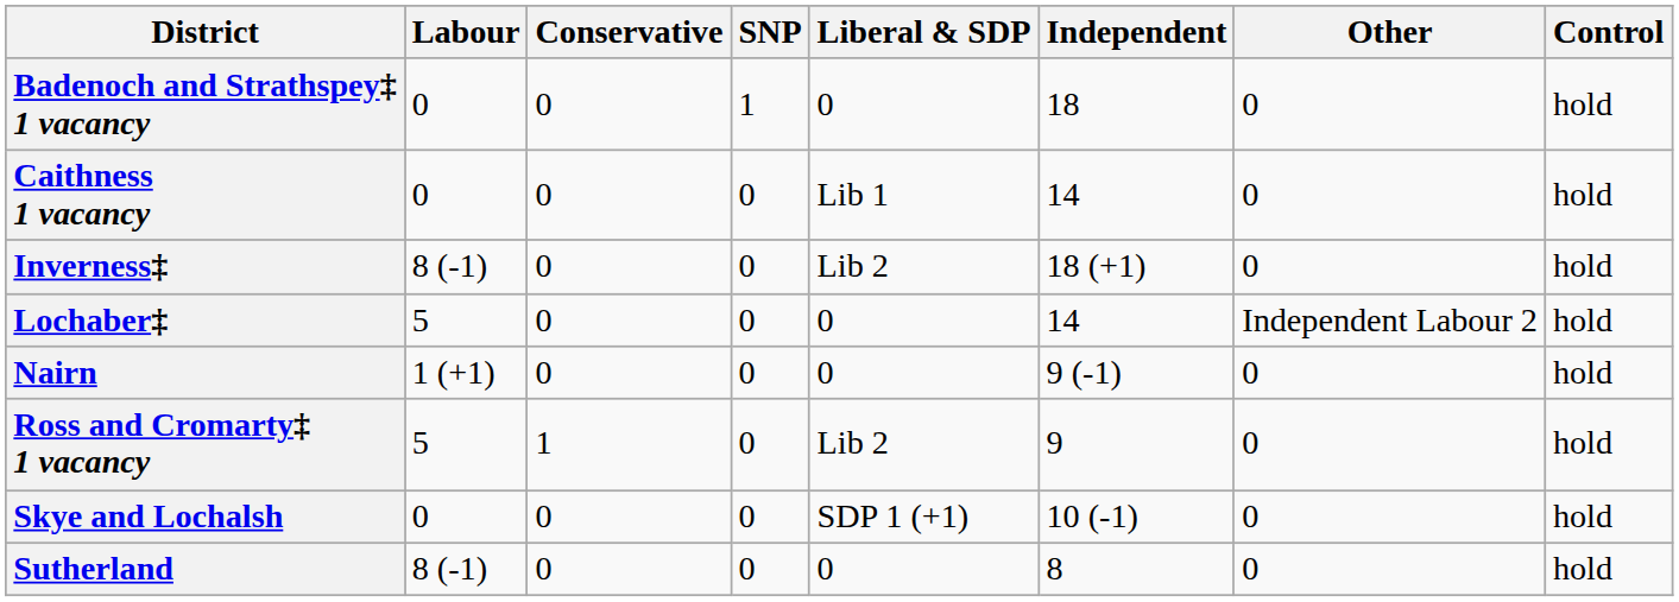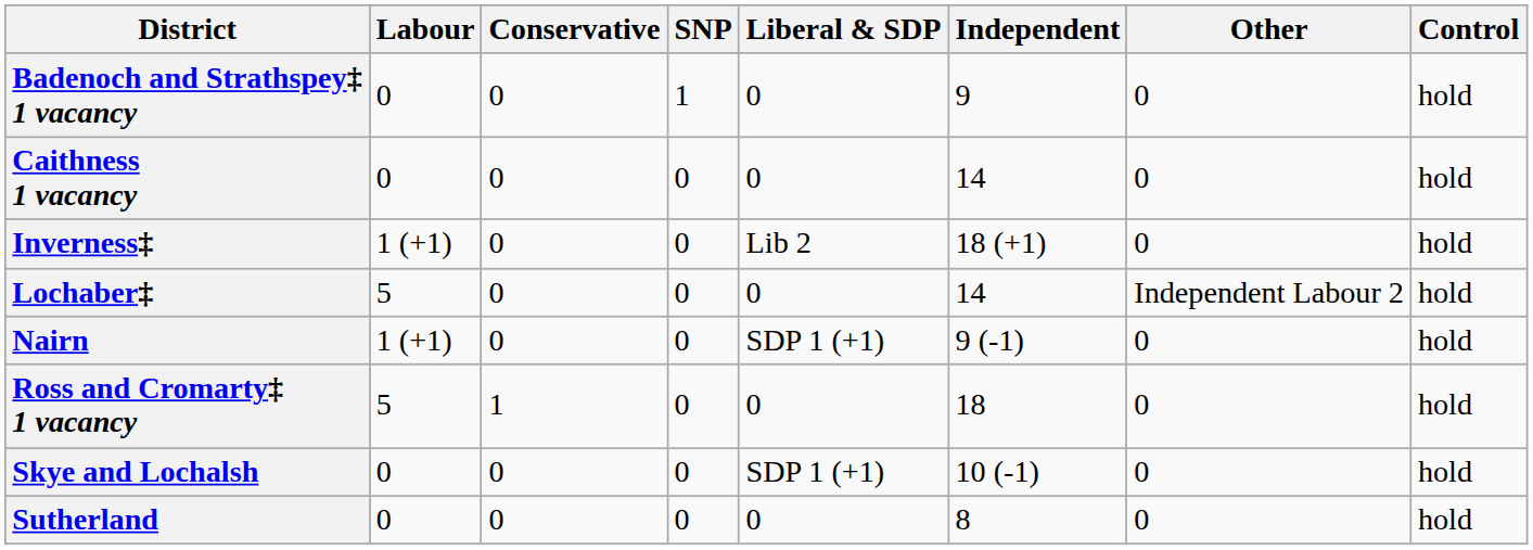 <table class="wikitable">
 <tr>
 <th scope="col">District</th>
 <th scope="col">Labour</th>
 <th scope="col">Conservative</th>
 <th scope="col">SNP</th>
 <th scope="col">Liberal & SDP</th>
 <th scope="col">Independent</th>
 <th scope="col">Other</th>
 <th scope="col" colspan=2>Control<br></th>
 </tr>
 <tr>
 <th scope="row" style="text-align: left;"><a href='#'>Badenoch and Strathspey</a>‡<br><em>1 vacancy</em></th>
 <td>0</td>
 <td>0</td>
 <td>1</td>
 <td>0</td>
-<td>18</td>
+<td>9</td>
 <td>0</td>
 <td> hold</td>
 </tr>
 <tr>
 <th scope="row" style="text-align: left;"><a href='#'>Caithness</a><br><em>1 vacancy</em></th>
 <td>0</td>
 <td>0</td>
 <td>0</td>
-<td>Lib 1</td>
+<td>0</td>
 <td>14</td>
 <td>0</td>
 <td> hold</td>
 </tr>
 <tr>
 <th scope="row" style="text-align: left;"><a href='#'>Inverness</a>‡</th>
-<td>8 (-1)</td>
+<td>1 (+1)</td>
 <td>0</td>
 <td>0</td>
 <td>Lib 2</td>
 <td>18 (+1)</td>
 <td>0</td>
 <td> hold</td>
 </tr>
 <tr>
 <th scope="row" style="text-align: left;"><a href='#'>Lochaber</a>‡</th>
 <td>5</td>
 <td>0</td>
 <td>0</td>
 <td>0</td>
 <td>14</td>
 <td>Independent Labour 2</td>
 <td> hold</td>
 </tr>
 <tr>
 <th scope="row" style="text-align: left;"><a href='#'>Nairn</a></th>
 <td>1 (+1)</td>
 <td>0</td>
 <td>0</td>
-<td>0</td>
+<td>SDP 1 (+1)</td>
 <td>9 (-1)</td>
 <td>0</td>
 <td> hold</td>
 </tr>
 <tr>
 <th scope="row" style="text-align: left;"><a href='#'>Ross and Cromarty</a>‡<br><em>1 vacancy</em></th>
 <td>5</td>
 <td>1</td>
 <td>0</td>
-<td>Lib 2</td>
-<td>9</td>
+<td>0</td>
+<td>18</td>
 <td>0</td>
 <td> hold</td>
 </tr>
 <tr>
 <th scope="row" style="text-align: left;"><a href='#'>Skye and Lochalsh</a></th>
 <td>0</td>
 <td>0</td>
 <td>0</td>
 <td>SDP 1 (+1)</td>
 <td>10 (-1)</td>
 <td>0</td>
 <td> hold</td>
 </tr>
 <tr>
 <th scope="row" style="text-align: left;"><a href='#'>Sutherland</a></th>
-<td>8 (-1)</td>
+<td>0</td>
 <td>0</td>
 <td>0</td>
 <td>0</td>
 <td>8</td>
 <td>0</td>
 <td> hold</td>
 </tr>
 </table>
